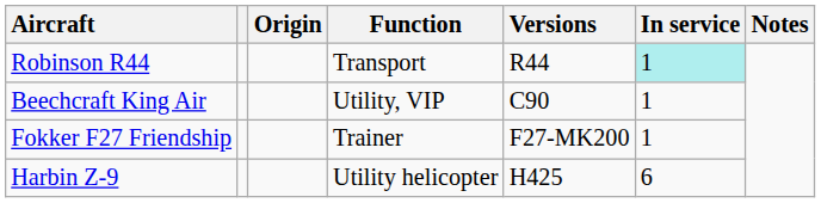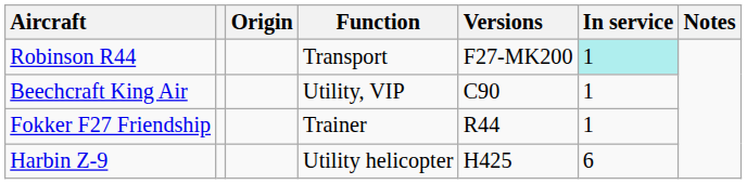 <table class="wikitable">
 <tr>
 <th style="text-align: left;">Aircraft</th>
 <th></th>
 <th style="text-align: left;">Origin</th>
 <th stye="text-align: left;">Function</th>
 <th style="text-align: left;">Versions</th>
 <th style="text-align: left;">In service</th>
 <th style="text-align: left;">Notes</th>
 </tr>
 <tr>
 <td><a href='#'>Robinson R44</a></td>
 <td></td>
 <td></td>
 <td>Transport</td>
-<td>R44</td>
+<td>F27-MK200</td>
 <td style="background: paleturquoise;">1</td>
 </tr>
 <tr>
 <td><a href='#'>Beechcraft King Air</a></td>
 <td></td>
 <td></td>
 <td>Utility, VIP</td>
 <td>C90</td>
 <td>1</td>
 </tr>
 <tr>
 <td><a href='#'>Fokker F27 Friendship</a></td>
 <td></td>
 <td></td>
 <td>Trainer</td>
-<td>F27-MK200</td>
+<td>R44</td>
 <td>1</td>
 </tr>
 <tr>
 <td><a href='#'>Harbin Z-9</a></td>
 <td></td>
 <td></td>
 <td>Utility helicopter</td>
 <td>H425</td>
 <td>6</td>
 </tr>
 </table>
